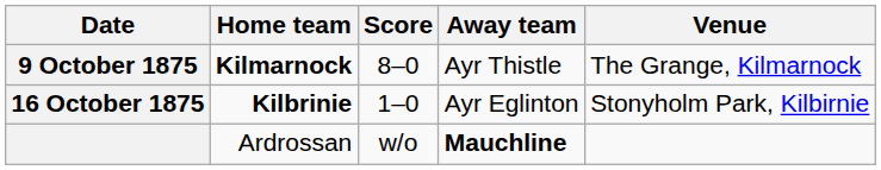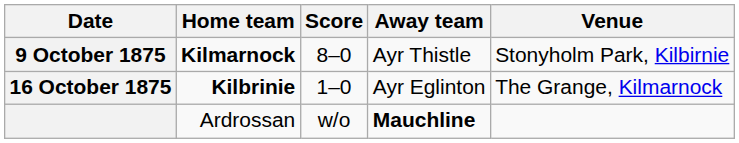 <table class="wikitable football-result-list" style="max-width: 80em; text-align: center">
 <tr>
 <th scope="col">Date</th>
 <th scope="col">Home team</th>
 <th scope="col">Score</th>
 <th scope="col">Away team</th>
 <th scope="col">Venue</th>
 </tr>
 <tr>
 <th scope="row">9 October 1875</th>
 <td align=right><strong>Kilmarnock</strong></td>
 <td>8–0</td>
 <td align=left>Ayr Thistle</td>
-<td align=left>The Grange, <a href='#'>Kilmarnock</a></td>
+<td align=left>Stonyholm Park, <a href='#'>Kilbirnie</a></td>
 </tr>
 <tr>
 <th scope="row">16 October 1875</th>
 <td align=right><strong>Kilbrinie</strong></td>
 <td>1–0</td>
 <td align=left>Ayr Eglinton</td>
-<td align=left>Stonyholm Park, <a href='#'>Kilbirnie</a></td>
+<td align=left>The Grange, <a href='#'>Kilmarnock</a></td>
 </tr>
 <tr>
 <th scope="row"></th>
 <td align=right>Ardrossan</td>
 <td>w/o</td>
 <td align=left><strong>Mauchline</strong></td>
 <td></td>
 </tr>
 </table>
